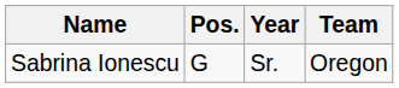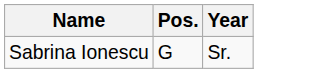 <table class="wikitable sortable" style="font-size:110%;" border="1">
 <tr>
 <th>Name</th>
 <th>Pos.</th>
 <th>Year</th>
-<th>Team</th>
 </tr>
 <tr>
 <td>Sabrina Ionescu</td>
 <td>G</td>
 <td>Sr.</td>
-<td>Oregon</td>
 </tr>
 </table>
